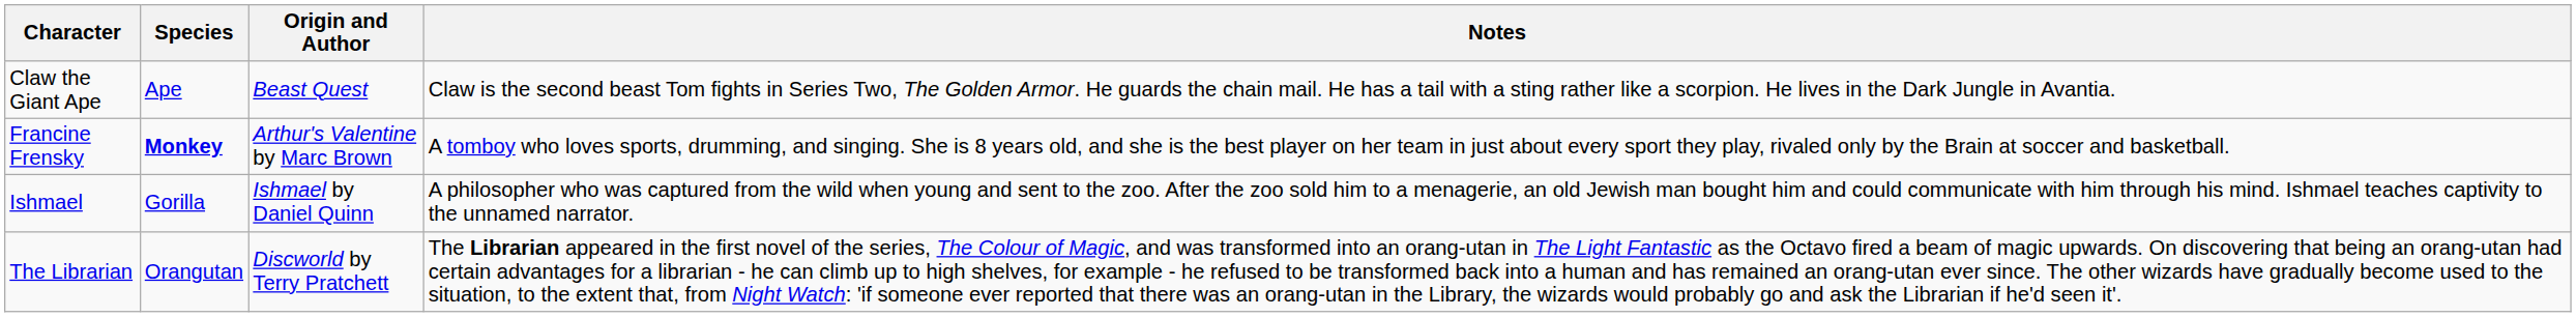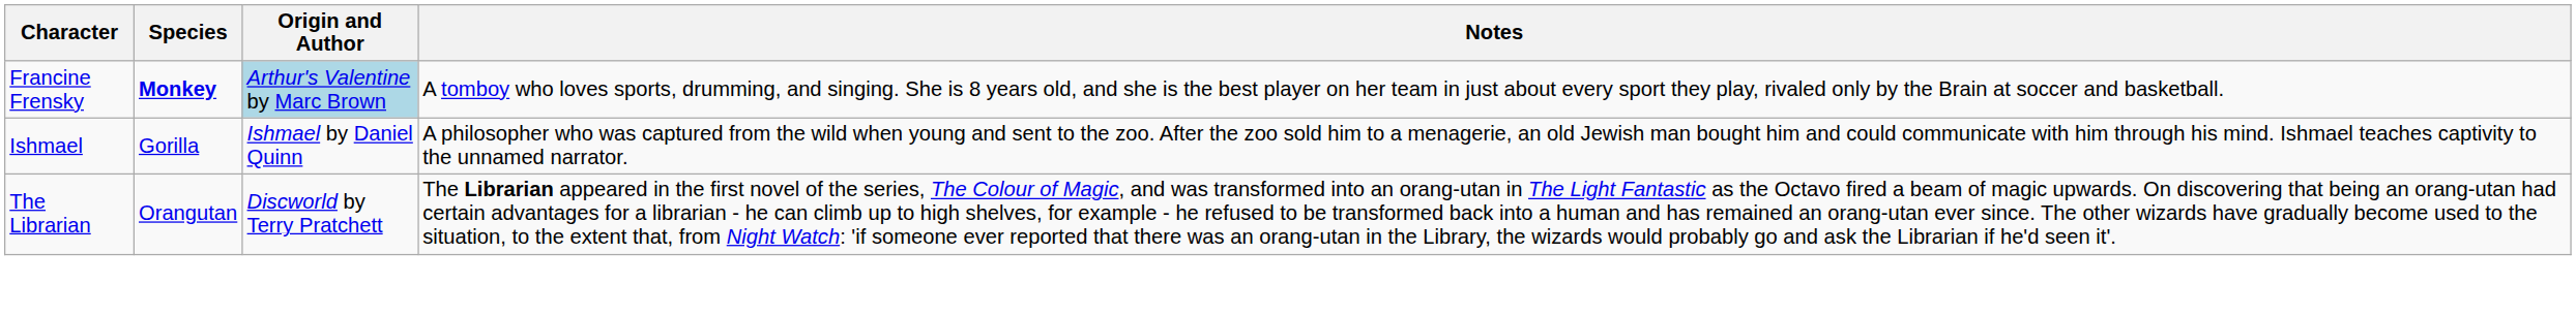 <table class="wikitable sortable">
 <tr>
 <th>Character</th>
 <th>Species</th>
 <th>Origin and Author</th>
 <th>Notes</th>
 </tr>
 <tr>
-<td>Claw the Giant Ape</td>
-<td><a href='#'>Ape</a></td>
-<td><em><a href='#'>Beast Quest</a></em></td>
-<td>Claw is the second beast Tom fights in Series Two, <em>The Golden Armor</em>. He guards the chain mail. He has a tail with a sting rather like a scorpion. He lives in the Dark Jungle in Avantia.</td>
-</tr>
-<tr>
 <td><a href='#'>Francine Frensky</a></td>
 <td><strong><a href='#'>Monkey</a></strong></td>
-<td><em><a href='#'>Arthur's Valentine</a></em> by <a href='#'>Marc Brown</a></td>
+<td style="background: lightblue;"><em><a href='#'>Arthur's Valentine</a></em> by <a href='#'>Marc Brown</a></td>
 <td>A <a href='#'>tomboy</a> who loves sports, drumming, and singing. She is 8 years old, and she is the best player on her team in just about every sport they play, rivaled only by the Brain at soccer and basketball.</td>
 </tr>
 <tr>
 <td><a href='#'>Ishmael</a></td>
 <td><a href='#'>Gorilla</a></td>
 <td><em><a href='#'>Ishmael</a></em> by <a href='#'>Daniel Quinn</a></td>
 <td>A philosopher who was captured from the wild when young and sent to the zoo. After the zoo sold him to a menagerie, an old Jewish man bought him and could communicate with him through his mind. Ishmael teaches captivity to the unnamed narrator.</td>
 </tr>
 <tr>
 <td><a href='#'>The Librarian</a></td>
 <td><a href='#'>Orangutan</a></td>
 <td><em><a href='#'>Discworld</a></em> by <a href='#'>Terry Pratchett</a></td>
 <td>The <strong>Librarian</strong> appeared in the first novel of the series, <em><a href='#'>The Colour of Magic</a></em>, and was transformed into an orang-utan in <em><a href='#'>The Light Fantastic</a></em> as the Octavo fired a beam of magic upwards. On discovering that being an orang-utan had certain advantages for a librarian - he can climb up to high shelves, for example - he refused to be transformed back into a human and has remained an orang-utan ever since. The other wizards have gradually become used to the situation, to the extent that, from <em><a href='#'>Night Watch</a></em>: 'if someone ever reported that there was an orang-utan in the Library, the wizards would probably go and ask the Librarian if he'd seen it'.</td>
 </tr>
 </table>
